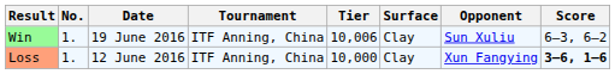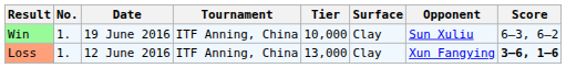 <table class="sortable wikitable">
 <tr>
 <th>Result</th>
 <th>No.</th>
 <th>Date</th>
 <th>Tournament</th>
 <th>Tier</th>
 <th>Surface</th>
 <th>Opponent</th>
 <th class="unsortable">Score</th>
 </tr>
 <tr style="background:#f0f8ff;">
 <td style="background:#98fb98;">Win</td>
 <td>1.</td>
 <td>19 June 2016</td>
 <td>ITF Anning, China</td>
-<td>10,006</td>
+<td>10,000</td>
 <td>Clay</td>
 <td> <a href='#'>Sun Xuliu</a></td>
 <td>6–3, 6–2</td>
 </tr>
 <tr style="background:#f0f8ff;">
 <td style="background:#ffa07a;">Loss</td>
 <td>1.</td>
 <td>12 June 2016</td>
 <td>ITF Anning, China</td>
-<td>10,000</td>
+<td>13,000</td>
 <td>Clay</td>
 <td> <a href='#'>Xun Fangying</a></td>
 <td><strong>3–6, 1–6</strong></td>
 </tr>
 </table>
